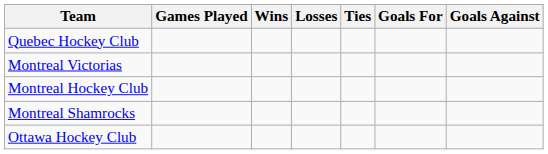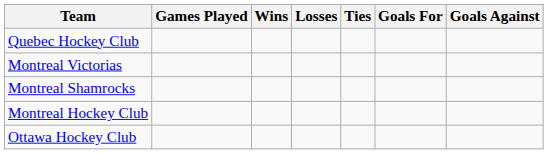 <table class="wikitable">
 <tr>
 <th>Team</th>
 <th>Games Played</th>
 <th>Wins</th>
 <th>Losses</th>
 <th>Ties</th>
 <th>Goals For</th>
 <th>Goals Against</th>
 </tr>
 <tr>
 <td><a href='#'>Quebec Hockey Club</a></td>
 <td></td>
 <td></td>
 <td></td>
 <td></td>
 <td></td>
 <td></td>
 </tr>
 <tr>
 <td><a href='#'>Montreal Victorias</a></td>
 <td></td>
 <td></td>
 <td></td>
 <td></td>
 <td></td>
 <td></td>
 </tr>
 <tr>
-<td><a href='#'>Montreal Hockey Club</a></td>
+<td><a href='#'>Montreal Shamrocks</a></td>
 <td></td>
 <td></td>
 <td></td>
 <td></td>
 <td></td>
 <td></td>
 </tr>
 <tr>
-<td><a href='#'>Montreal Shamrocks</a></td>
+<td><a href='#'>Montreal Hockey Club</a></td>
 <td></td>
 <td></td>
 <td></td>
 <td></td>
 <td></td>
 <td></td>
 </tr>
 <tr>
 <td><a href='#'>Ottawa Hockey Club</a></td>
 <td></td>
 <td></td>
 <td></td>
 <td></td>
 <td></td>
 <td></td>
 </tr>
 </table>
